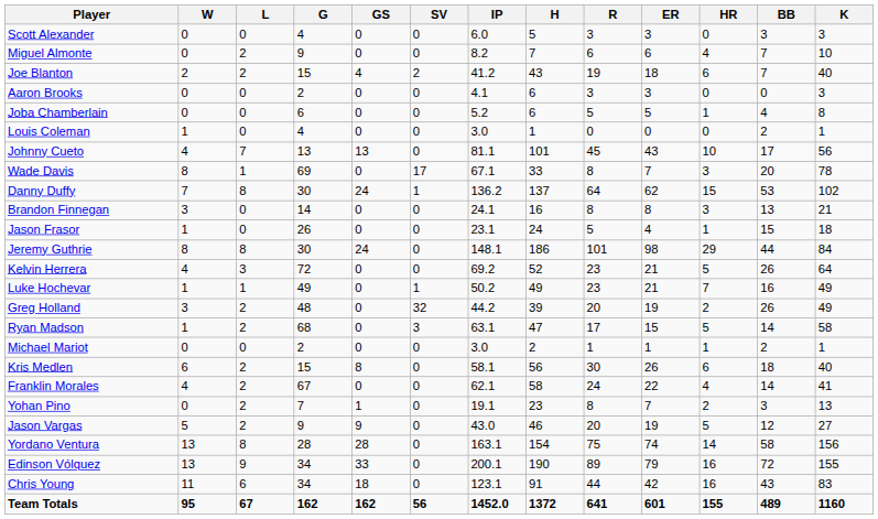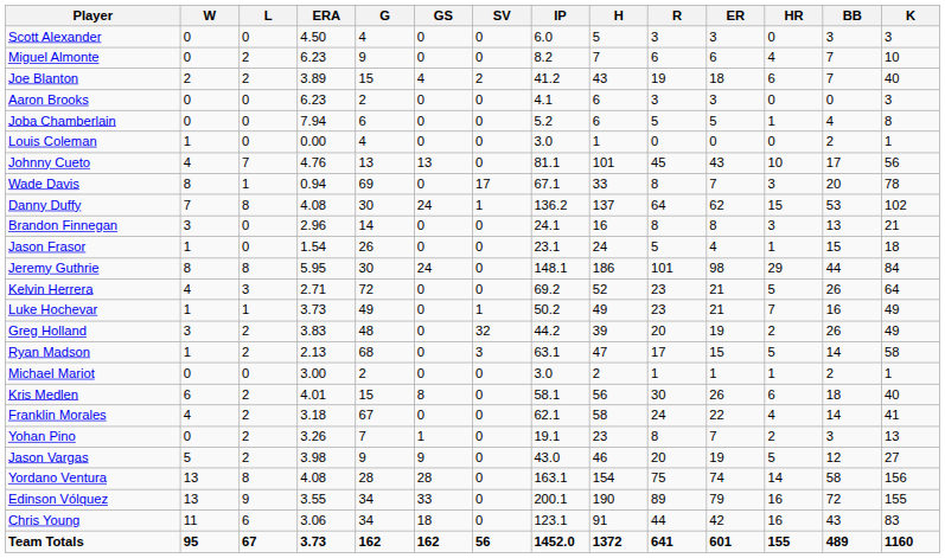 <table class="wikitable sortable">
 <tr>
 <th bgcolor="#DDDDFF" width="15%">Player</th>
 <th bgcolor="#DDDDFF" width="5%">W</th>
 <th bgcolor="#DDDDFF" width="5%">L</th>
+<th bgcolor="#DDDDFF" width="5%">ERA</th>
 <th bgcolor="#DDDDFF" width="5%">G</th>
 <th bgcolor="#DDDDFF" width="5%">GS</th>
 <th bgcolor="#DDDDFF" width="5%">SV</th>
 <th bgcolor="#DDDDFF" width="5%">IP</th>
 <th bgcolor="#DDDDFF" width="5%">H</th>
 <th bgcolor="#DDDDFF" width="5%">R</th>
 <th bgcolor="#DDDDFF" width="5%">ER</th>
 <th bgcolor="#DDDDFF" width="5%">HR</th>
 <th bgcolor="#DDDDFF" width="5%">BB</th>
 <th bgcolor="#DDDDFF" width="5%">K</th>
 </tr>
 <tr>
 <td><a href='#'>Scott Alexander</a></td>
 <td>0</td>
 <td>0</td>
+<td>4.50</td>
 <td>4</td>
 <td>0</td>
 <td>0</td>
 <td>6.0</td>
 <td>5</td>
 <td>3</td>
 <td>3</td>
 <td>0</td>
 <td>3</td>
 <td>3</td>
 </tr>
 <tr>
 <td><a href='#'>Miguel Almonte</a></td>
 <td>0</td>
 <td>2</td>
+<td>6.23</td>
 <td>9</td>
 <td>0</td>
 <td>0</td>
 <td>8.2</td>
 <td>7</td>
 <td>6</td>
 <td>6</td>
 <td>4</td>
 <td>7</td>
 <td>10</td>
 </tr>
 <tr>
 <td><a href='#'>Joe Blanton</a></td>
 <td>2</td>
 <td>2</td>
+<td>3.89</td>
 <td>15</td>
 <td>4</td>
 <td>2</td>
 <td>41.2</td>
 <td>43</td>
 <td>19</td>
 <td>18</td>
 <td>6</td>
 <td>7</td>
 <td>40</td>
 </tr>
 <tr>
 <td><a href='#'>Aaron Brooks</a></td>
 <td>0</td>
 <td>0</td>
+<td>6.23</td>
 <td>2</td>
 <td>0</td>
 <td>0</td>
 <td>4.1</td>
 <td>6</td>
 <td>3</td>
 <td>3</td>
 <td>0</td>
 <td>0</td>
 <td>3</td>
 </tr>
 <tr>
 <td><a href='#'>Joba Chamberlain</a></td>
 <td>0</td>
 <td>0</td>
+<td>7.94</td>
 <td>6</td>
 <td>0</td>
 <td>0</td>
 <td>5.2</td>
 <td>6</td>
 <td>5</td>
 <td>5</td>
 <td>1</td>
 <td>4</td>
 <td>8</td>
 </tr>
 <tr>
 <td><a href='#'>Louis Coleman</a></td>
 <td>1</td>
 <td>0</td>
+<td>0.00</td>
 <td>4</td>
 <td>0</td>
 <td>0</td>
 <td>3.0</td>
 <td>1</td>
 <td>0</td>
 <td>0</td>
 <td>0</td>
 <td>2</td>
 <td>1</td>
 </tr>
 <tr>
 <td><a href='#'>Johnny Cueto</a></td>
 <td>4</td>
 <td>7</td>
+<td>4.76</td>
 <td>13</td>
 <td>13</td>
 <td>0</td>
 <td>81.1</td>
 <td>101</td>
 <td>45</td>
 <td>43</td>
 <td>10</td>
 <td>17</td>
 <td>56</td>
 </tr>
 <tr>
 <td><a href='#'>Wade Davis</a></td>
 <td>8</td>
 <td>1</td>
+<td>0.94</td>
 <td>69</td>
 <td>0</td>
 <td>17</td>
 <td>67.1</td>
 <td>33</td>
 <td>8</td>
 <td>7</td>
 <td>3</td>
 <td>20</td>
 <td>78</td>
 </tr>
 <tr>
 <td><a href='#'>Danny Duffy</a></td>
 <td>7</td>
 <td>8</td>
+<td>4.08</td>
 <td>30</td>
 <td>24</td>
 <td>1</td>
 <td>136.2</td>
 <td>137</td>
 <td>64</td>
 <td>62</td>
 <td>15</td>
 <td>53</td>
 <td>102</td>
 </tr>
 <tr>
 <td><a href='#'>Brandon Finnegan</a></td>
 <td>3</td>
 <td>0</td>
+<td>2.96</td>
 <td>14</td>
 <td>0</td>
 <td>0</td>
 <td>24.1</td>
 <td>16</td>
 <td>8</td>
 <td>8</td>
 <td>3</td>
 <td>13</td>
 <td>21</td>
 </tr>
 <tr>
 <td><a href='#'>Jason Frasor</a></td>
 <td>1</td>
 <td>0</td>
+<td>1.54</td>
 <td>26</td>
 <td>0</td>
 <td>0</td>
 <td>23.1</td>
 <td>24</td>
 <td>5</td>
 <td>4</td>
 <td>1</td>
 <td>15</td>
 <td>18</td>
 </tr>
 <tr>
 <td><a href='#'>Jeremy Guthrie</a></td>
 <td>8</td>
 <td>8</td>
+<td>5.95</td>
 <td>30</td>
 <td>24</td>
 <td>0</td>
 <td>148.1</td>
 <td>186</td>
 <td>101</td>
 <td>98</td>
 <td>29</td>
 <td>44</td>
 <td>84</td>
 </tr>
 <tr>
 <td><a href='#'>Kelvin Herrera</a></td>
 <td>4</td>
 <td>3</td>
+<td>2.71</td>
 <td>72</td>
 <td>0</td>
 <td>0</td>
 <td>69.2</td>
 <td>52</td>
 <td>23</td>
 <td>21</td>
 <td>5</td>
 <td>26</td>
 <td>64</td>
 </tr>
 <tr>
 <td><a href='#'>Luke Hochevar</a></td>
 <td>1</td>
 <td>1</td>
+<td>3.73</td>
 <td>49</td>
 <td>0</td>
 <td>1</td>
 <td>50.2</td>
 <td>49</td>
 <td>23</td>
 <td>21</td>
 <td>7</td>
 <td>16</td>
 <td>49</td>
 </tr>
 <tr>
 <td><a href='#'>Greg Holland</a></td>
 <td>3</td>
 <td>2</td>
+<td>3.83</td>
 <td>48</td>
 <td>0</td>
 <td>32</td>
 <td>44.2</td>
 <td>39</td>
 <td>20</td>
 <td>19</td>
 <td>2</td>
 <td>26</td>
 <td>49</td>
 </tr>
 <tr>
 <td><a href='#'>Ryan Madson</a></td>
 <td>1</td>
 <td>2</td>
+<td>2.13</td>
 <td>68</td>
 <td>0</td>
 <td>3</td>
 <td>63.1</td>
 <td>47</td>
 <td>17</td>
 <td>15</td>
 <td>5</td>
 <td>14</td>
 <td>58</td>
 </tr>
 <tr>
 <td><a href='#'>Michael Mariot</a></td>
 <td>0</td>
 <td>0</td>
+<td>3.00</td>
 <td>2</td>
 <td>0</td>
 <td>0</td>
 <td>3.0</td>
 <td>2</td>
 <td>1</td>
 <td>1</td>
 <td>1</td>
 <td>2</td>
 <td>1</td>
 </tr>
 <tr>
 <td><a href='#'>Kris Medlen</a></td>
 <td>6</td>
 <td>2</td>
+<td>4.01</td>
 <td>15</td>
 <td>8</td>
 <td>0</td>
 <td>58.1</td>
 <td>56</td>
 <td>30</td>
 <td>26</td>
 <td>6</td>
 <td>18</td>
 <td>40</td>
 </tr>
 <tr>
 <td><a href='#'>Franklin Morales</a></td>
 <td>4</td>
 <td>2</td>
+<td>3.18</td>
 <td>67</td>
 <td>0</td>
 <td>0</td>
 <td>62.1</td>
 <td>58</td>
 <td>24</td>
 <td>22</td>
 <td>4</td>
 <td>14</td>
 <td>41</td>
 </tr>
 <tr>
 <td><a href='#'>Yohan Pino</a></td>
 <td>0</td>
 <td>2</td>
+<td>3.26</td>
 <td>7</td>
 <td>1</td>
 <td>0</td>
 <td>19.1</td>
 <td>23</td>
 <td>8</td>
 <td>7</td>
 <td>2</td>
 <td>3</td>
 <td>13</td>
 </tr>
 <tr>
 <td><a href='#'>Jason Vargas</a></td>
 <td>5</td>
 <td>2</td>
+<td>3.98</td>
 <td>9</td>
 <td>9</td>
 <td>0</td>
 <td>43.0</td>
 <td>46</td>
 <td>20</td>
 <td>19</td>
 <td>5</td>
 <td>12</td>
 <td>27</td>
 </tr>
 <tr>
 <td><a href='#'>Yordano Ventura</a></td>
 <td>13</td>
 <td>8</td>
+<td>4.08</td>
 <td>28</td>
 <td>28</td>
 <td>0</td>
 <td>163.1</td>
 <td>154</td>
 <td>75</td>
 <td>74</td>
 <td>14</td>
 <td>58</td>
 <td>156</td>
 </tr>
 <tr>
 <td><a href='#'>Edinson Vólquez</a></td>
 <td>13</td>
 <td>9</td>
+<td>3.55</td>
 <td>34</td>
 <td>33</td>
 <td>0</td>
 <td>200.1</td>
 <td>190</td>
 <td>89</td>
 <td>79</td>
 <td>16</td>
 <td>72</td>
 <td>155</td>
 </tr>
 <tr>
 <td><a href='#'>Chris Young</a></td>
 <td>11</td>
 <td>6</td>
+<td>3.06</td>
 <td>34</td>
 <td>18</td>
 <td>0</td>
 <td>123.1</td>
 <td>91</td>
 <td>44</td>
 <td>42</td>
 <td>16</td>
 <td>43</td>
 <td>83</td>
 </tr>
 <tr>
 <td><strong>Team Totals</strong></td>
 <td><strong>95</strong></td>
 <td><strong>67</strong></td>
+<td><strong>3.73</strong></td>
 <td><strong>162</strong></td>
 <td><strong>162</strong></td>
 <td><strong>56</strong></td>
 <td><strong>1452.0</strong></td>
 <td><strong>1372</strong></td>
 <td><strong>641</strong></td>
 <td><strong>601</strong></td>
 <td><strong>155</strong></td>
 <td><strong>489</strong></td>
 <td><strong>1160</strong></td>
 </tr>
 </table>
